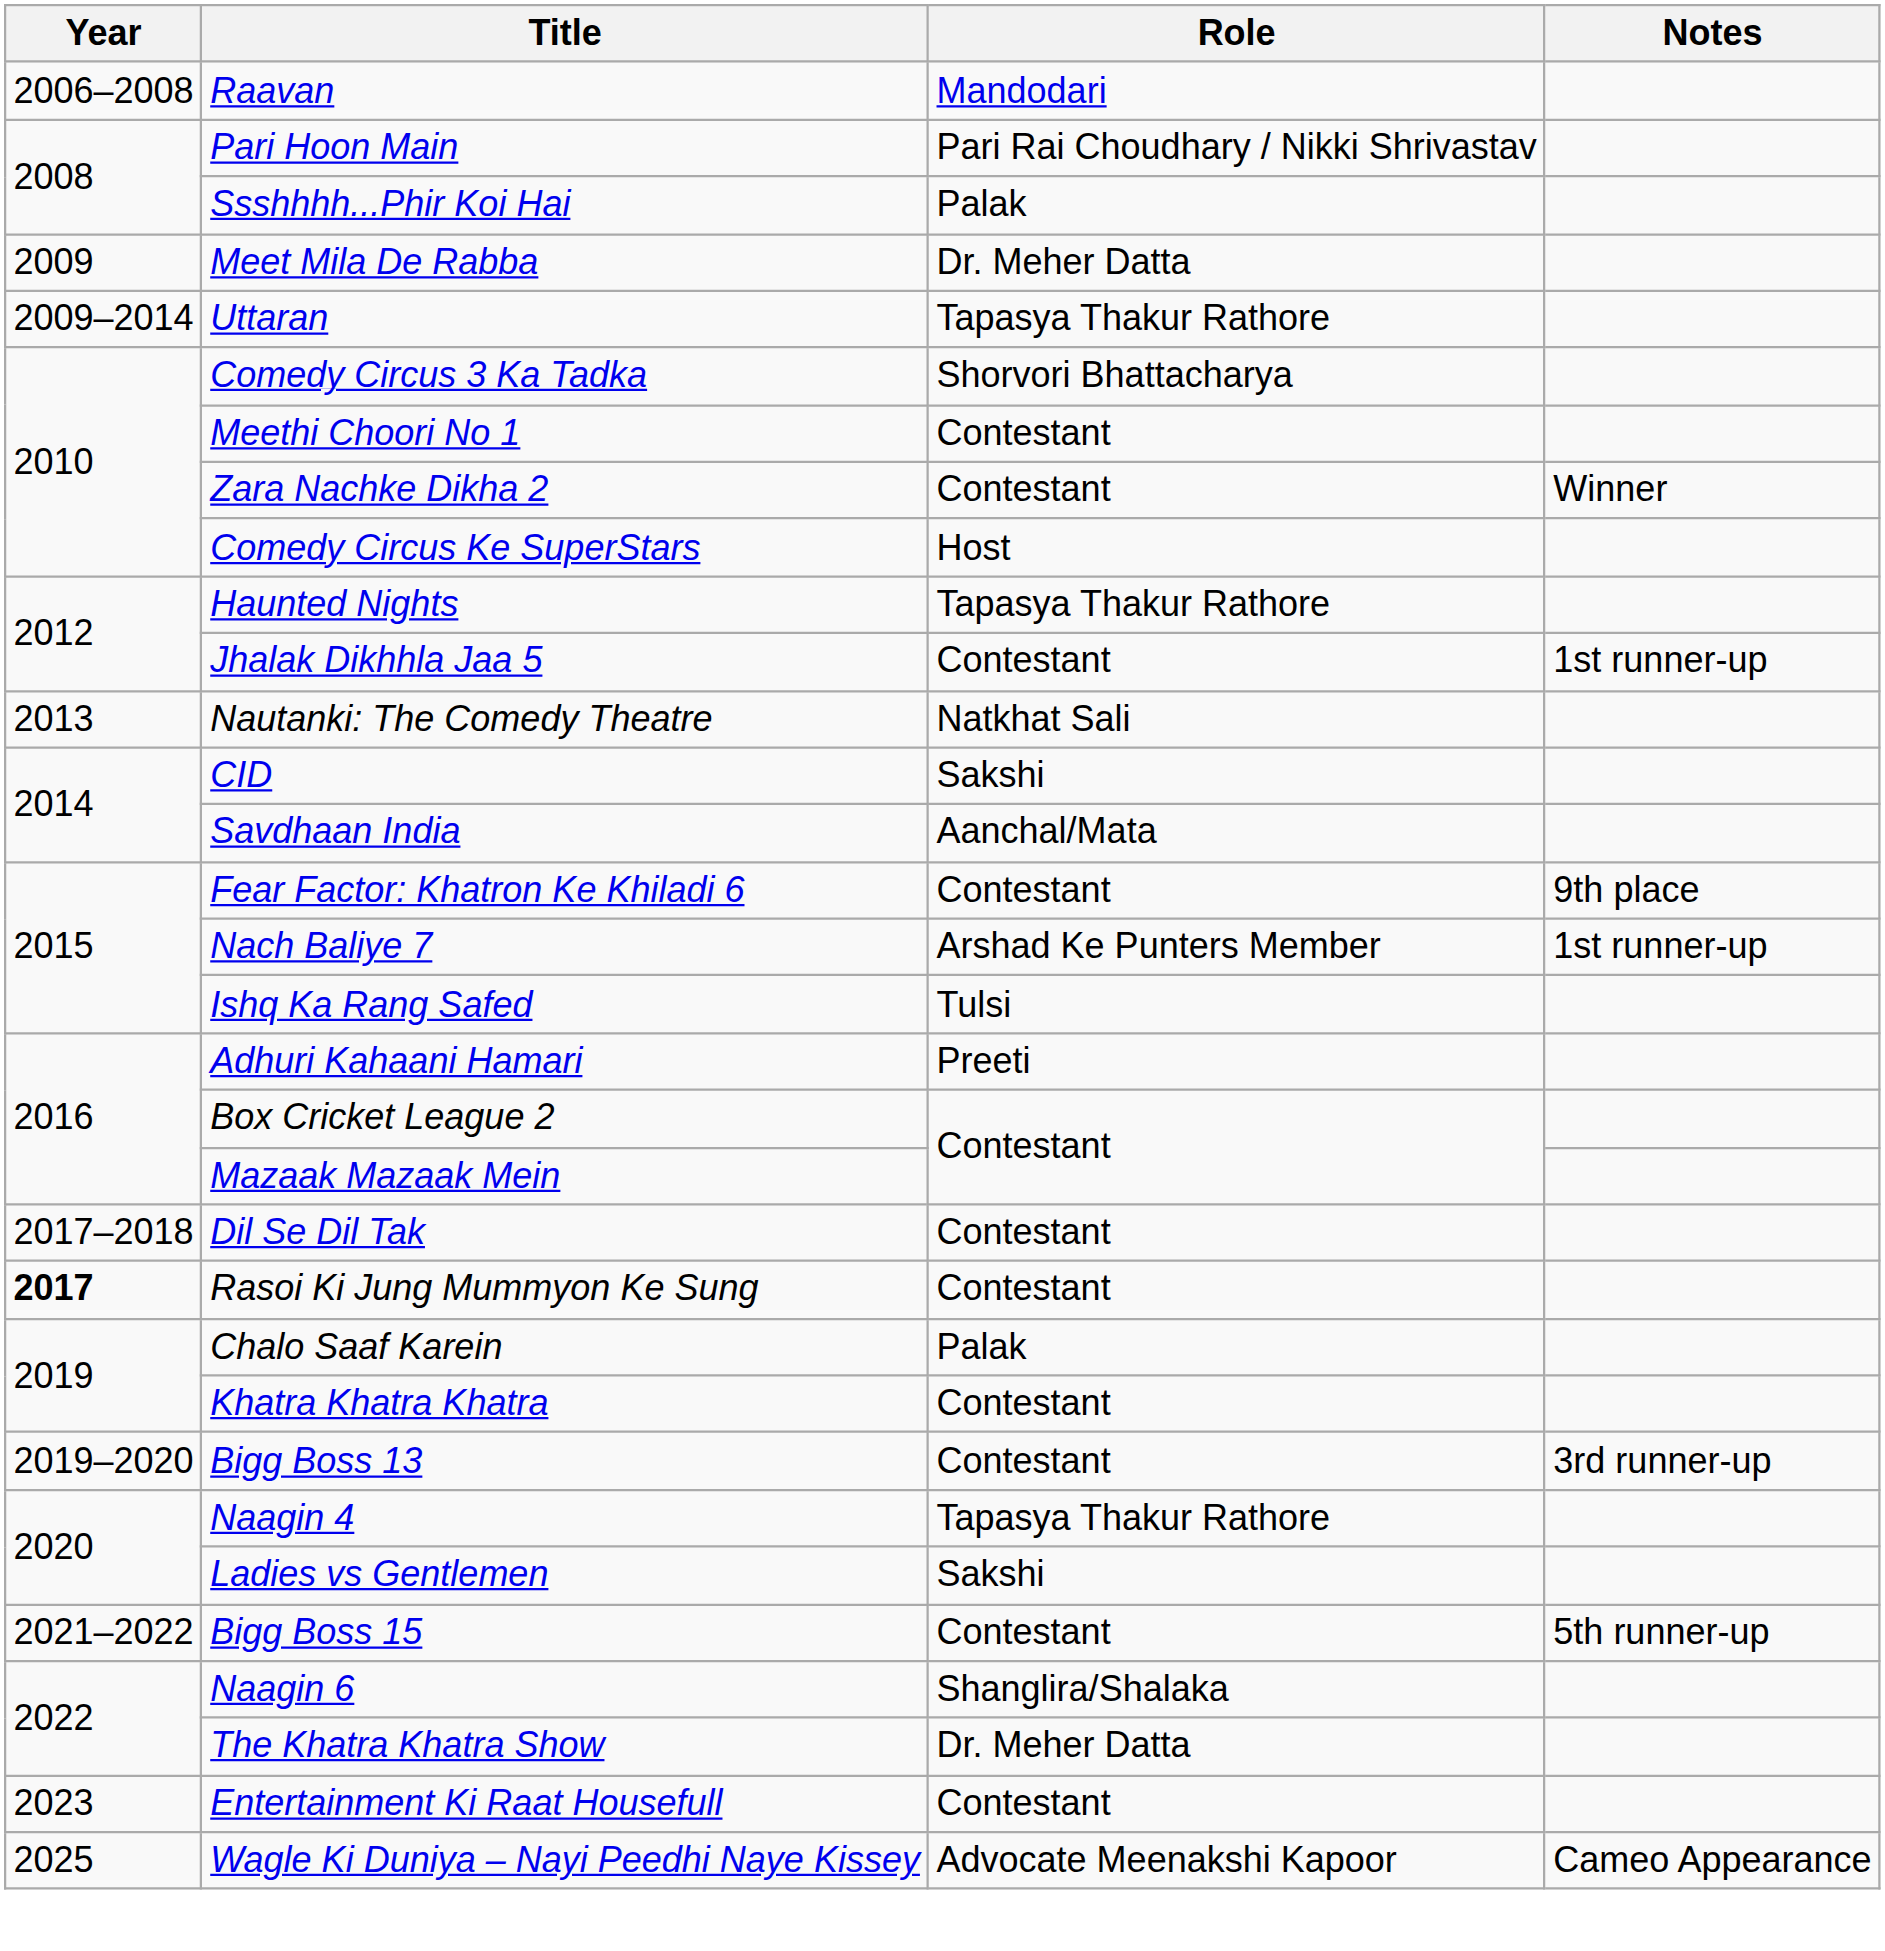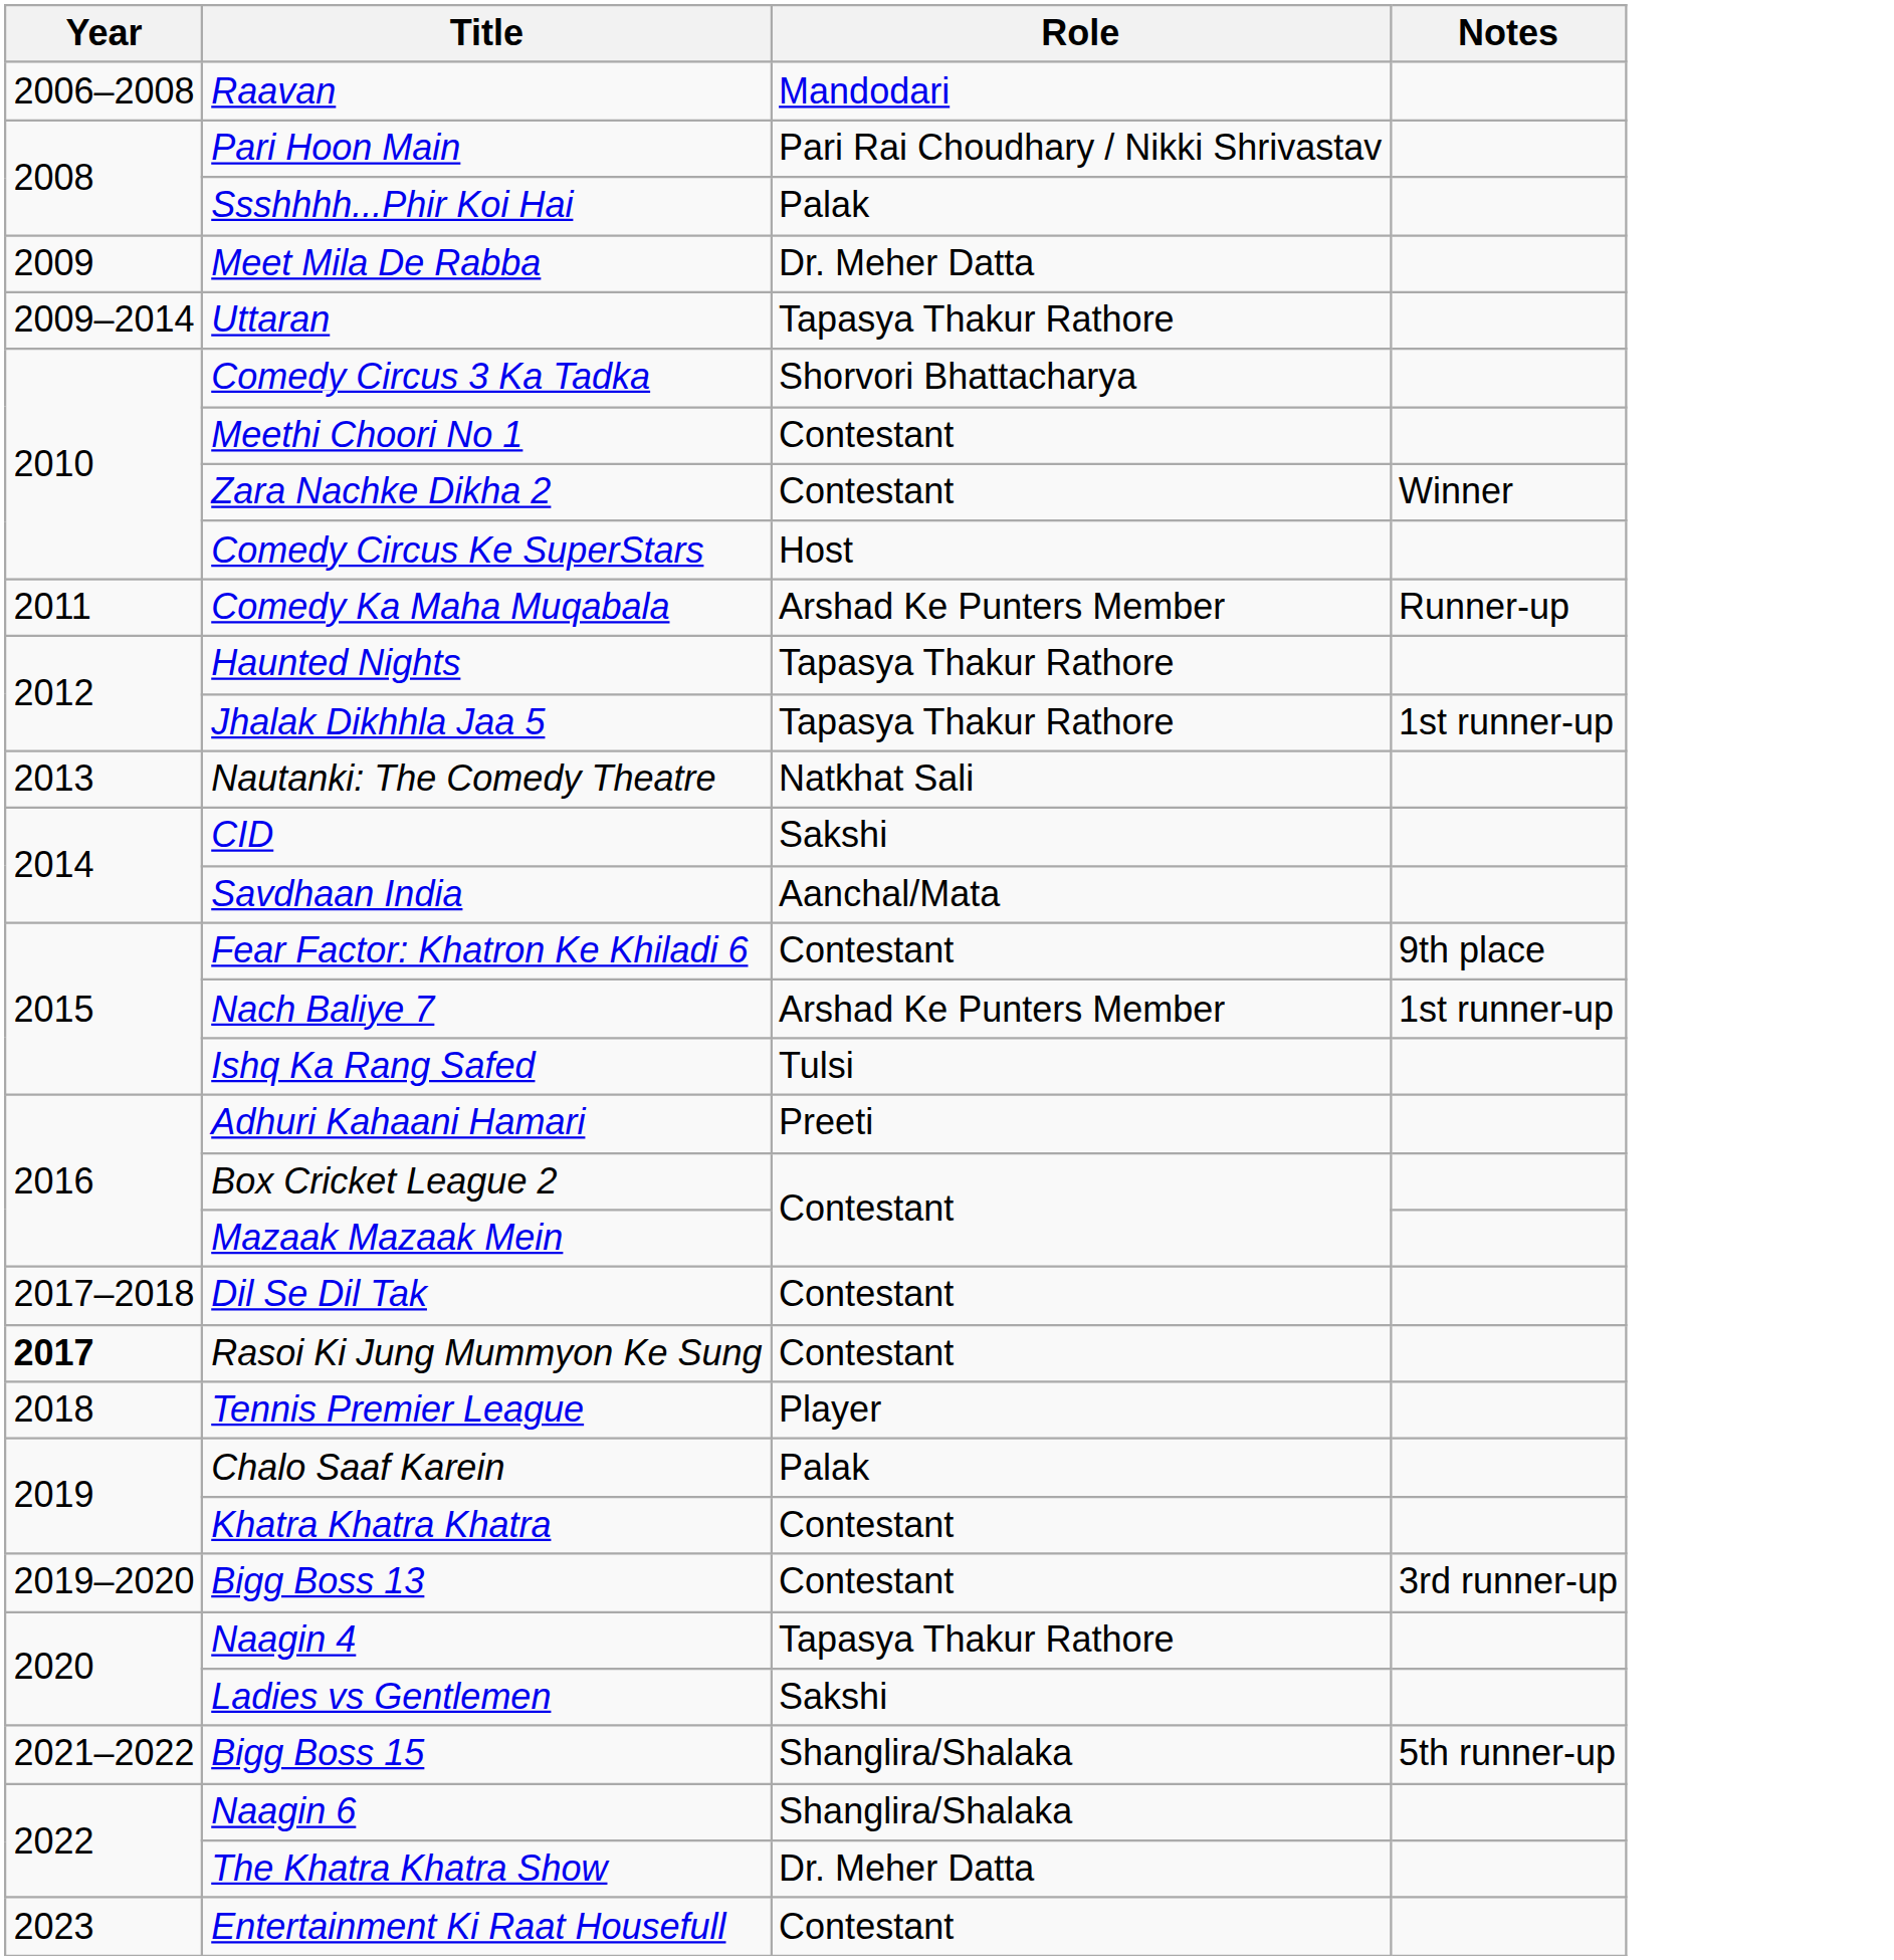 <table class="wikitable sortable" ;">
 <tr>
 <th>Year</th>
 <th>Title</th>
 <th>Role</th>
 <th>Notes</th>
 </tr>
 <tr>
 <td>2006–2008</td>
 <td><em><a href='#'>Raavan</a></em></td>
 <td><a href='#'>Mandodari</a></td>
 <td></td>
 </tr>
 <tr>
 <td rowspan="2">2008</td>
 <td><em><a href='#'>Pari Hoon Main</a></em></td>
 <td>Pari Rai Choudhary / Nikki Shrivastav</td>
 <td></td>
 </tr>
 <tr>
 <td><em><a href='#'>Ssshhhh...Phir Koi Hai</a></em></td>
 <td>Palak</td>
 <td></td>
 </tr>
 <tr>
 <td>2009</td>
 <td><em><a href='#'>Meet Mila De Rabba</a></em></td>
 <td>Dr. Meher Datta</td>
 <td></td>
 </tr>
 <tr>
 <td>2009–2014</td>
 <td><em><a href='#'>Uttaran</a></em></td>
 <td>Tapasya Thakur Rathore</td>
 <td></td>
 </tr>
 <tr>
 <td rowspan="4">2010</td>
 <td><em><a href='#'>Comedy Circus 3 Ka Tadka</a></em></td>
 <td>Shorvori Bhattacharya</td>
 <td></td>
 </tr>
 <tr>
 <td><em><a href='#'>Meethi Choori No 1</a></em></td>
 <td>Contestant</td>
 <td></td>
 </tr>
 <tr>
 <td><em><a href='#'>Zara Nachke Dikha 2</a></em></td>
 <td>Contestant</td>
 <td>Winner</td>
 </tr>
 <tr>
 <td><em><a href='#'>Comedy Circus Ke SuperStars</a></em></td>
 <td>Host</td>
 <td></td>
 </tr>
 <tr>
+<td>2011</td>
+<td><em><a href='#'>Comedy Ka Maha Muqabala</a></em></td>
+<td>Arshad Ke Punters Member</td>
+<td>Runner-up</td>
+</tr>
+<tr>
 <td rowspan="2">2012</td>
 <td><em><a href='#'>Haunted Nights</a></em></td>
 <td>Tapasya Thakur Rathore</td>
 <td></td>
 </tr>
 <tr>
 <td><em><a href='#'>Jhalak Dikhhla Jaa 5</a></em></td>
-<td>Contestant</td>
+<td>Tapasya Thakur Rathore</td>
 <td>1st runner-up</td>
 </tr>
 <tr>
 <td>2013</td>
 <td><em>Nautanki: The Comedy Theatre</em></td>
 <td>Natkhat Sali</td>
 <td></td>
 </tr>
 <tr>
 <td rowspan="2">2014</td>
 <td><em><a href='#'>CID</a></em></td>
 <td>Sakshi</td>
 <td></td>
 </tr>
 <tr>
 <td><em><a href='#'>Savdhaan India</a></em></td>
 <td>Aanchal/Mata</td>
 <td></td>
 </tr>
 <tr>
 <td rowspan="3">2015</td>
 <td><em><a href='#'>Fear Factor: Khatron Ke Khiladi 6</a></em></td>
 <td>Contestant</td>
 <td>9th place</td>
 </tr>
 <tr>
 <td><em><a href='#'>Nach Baliye 7</a></em></td>
 <td>Arshad Ke Punters Member</td>
 <td>1st runner-up</td>
 </tr>
 <tr>
 <td><em><a href='#'>Ishq Ka Rang Safed</a></em></td>
 <td>Tulsi</td>
 <td></td>
 </tr>
 <tr>
 <td rowspan="3">2016</td>
 <td><em><a href='#'>Adhuri Kahaani Hamari</a></em></td>
 <td>Preeti</td>
 <td></td>
 </tr>
 <tr>
 <td><em>Box Cricket League 2</em></td>
 <td rowspan="2">Contestant</td>
 <td></td>
 </tr>
 <tr>
 <td><em><a href='#'>Mazaak Mazaak Mein</a></em></td>
 <td></td>
 </tr>
 <tr>
 <td>2017–2018</td>
 <td><em><a href='#'>Dil Se Dil Tak</a></em></td>
 <td>Contestant</td>
 <td></td>
 </tr>
 <tr>
 <td><strong>2017</strong></td>
 <td><em>Rasoi Ki Jung Mummyon Ke Sung</em></td>
 <td>Contestant</td>
 <td></td>
 </tr>
 <tr>
+<td>2018</td>
+<td><em><a href='#'>Tennis Premier League</a></em></td>
+<td>Player</td>
+<td></td>
+</tr>
+<tr>
 <td rowspan="2">2019</td>
 <td><em>Chalo Saaf Karein</em></td>
 <td>Palak</td>
 <td></td>
 </tr>
 <tr>
 <td><em><a href='#'>Khatra Khatra Khatra</a></em></td>
 <td>Contestant</td>
 <td></td>
 </tr>
 <tr>
 <td>2019–2020</td>
 <td><em><a href='#'>Bigg Boss 13</a></em></td>
 <td>Contestant</td>
 <td>3rd runner-up</td>
 </tr>
 <tr>
 <td rowspan="2">2020</td>
 <td><em><a href='#'>Naagin 4</a></em></td>
 <td>Tapasya Thakur Rathore</td>
 <td></td>
 </tr>
 <tr>
 <td><em><a href='#'>Ladies vs Gentlemen</a></em></td>
 <td>Sakshi</td>
 <td></td>
 </tr>
 <tr>
 <td>2021–2022</td>
 <td><em><a href='#'>Bigg Boss 15</a></em></td>
-<td>Contestant</td>
+<td>Shanglira/Shalaka</td>
 <td>5th runner-up</td>
 </tr>
 <tr>
 <td rowspan="2">2022</td>
 <td><em><a href='#'>Naagin 6</a></em></td>
 <td>Shanglira/Shalaka</td>
 <td></td>
 </tr>
 <tr>
 <td><em><a href='#'>The Khatra Khatra Show</a></em></td>
 <td>Dr. Meher Datta</td>
 <td></td>
 </tr>
 <tr>
 <td>2023</td>
 <td><em><a href='#'>Entertainment Ki Raat Housefull</a></em></td>
 <td>Contestant</td>
 <td></td>
 </tr>
-<tr>
-<td>2025</td>
-<td><em><a href='#'>Wagle Ki Duniya – Nayi Peedhi Naye Kissey</a></em></td>
-<td>Advocate Meenakshi Kapoor</td>
-<td>Cameo Appearance</td>
-</tr>
 </table>
